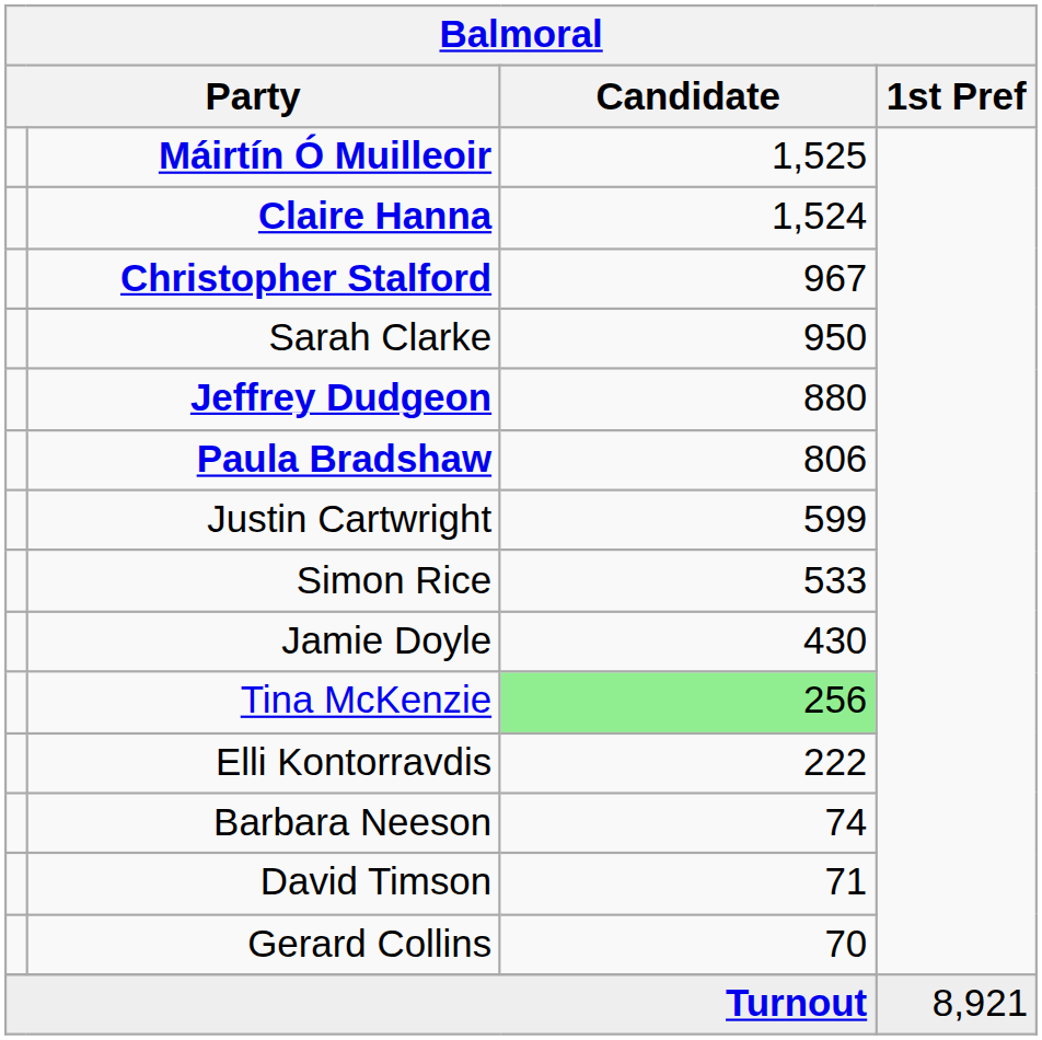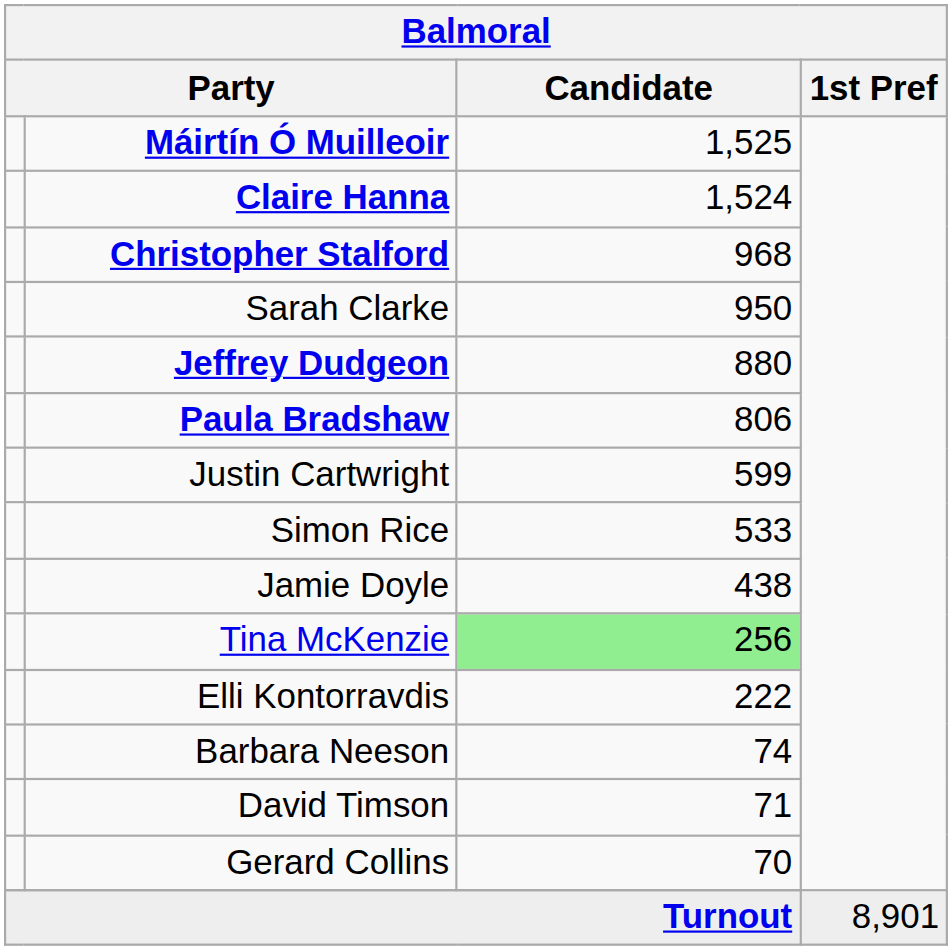 <table class="wikitable">
 <tr>
 <th colspan="4" align="center"><a href='#'>Balmoral</a></th>
 </tr>
 <tr>
 <th colspan="2" align="center" width=200>Party</th>
 <th width=150>Candidate</th>
 <th width=60>1st Pref</th>
 </tr>
 <tr>
 <td></td>
 <td align="right"><strong><a href='#'>Máirtín Ó Muilleoir</a></strong></td>
 <td align="right">1,525</td>
 </tr>
 <tr>
 <td></td>
 <td align="right"><strong><a href='#'>Claire Hanna</a></strong></td>
 <td align="right">1,524</td>
 </tr>
 <tr>
 <td></td>
 <td align="right"><strong><a href='#'>Christopher Stalford</a></strong></td>
-<td align="right">967</td>
+<td align="right">968</td>
 </tr>
 <tr>
 <td></td>
 <td align="right">Sarah Clarke</td>
 <td align="right">950</td>
 </tr>
 <tr>
 <td></td>
 <td align="right"><strong><a href='#'>Jeffrey Dudgeon</a></strong></td>
 <td align="right">880</td>
 </tr>
 <tr>
 <td></td>
 <td align="right"><strong><a href='#'>Paula Bradshaw</a></strong></td>
 <td align="right">806</td>
 </tr>
 <tr>
 <td></td>
 <td align="right">Justin Cartwright</td>
 <td align="right">599</td>
 </tr>
 <tr>
 <td></td>
 <td align="right">Simon Rice</td>
 <td align="right">533</td>
 </tr>
 <tr>
 <td></td>
 <td align="right">Jamie Doyle</td>
-<td align="right">430</td>
+<td align="right">438</td>
 </tr>
 <tr>
 <td></td>
 <td align="right"><a href='#'>Tina McKenzie</a></td>
 <td align="right" style="background: lightgreen;">256</td>
 </tr>
 <tr>
 <td></td>
 <td align="right">Elli Kontorravdis</td>
 <td align="right">222</td>
 </tr>
 <tr>
 <td></td>
 <td align="right">Barbara Neeson</td>
 <td align="right">74</td>
 </tr>
 <tr>
 <td></td>
 <td align="right">David Timson</td>
 <td align="right">71</td>
 </tr>
 <tr>
 <td></td>
 <td align="right">Gerard Collins</td>
 <td align="right">70</td>
 </tr>
 <tr>
 </tr>
 <tr bgcolor="EEEEEE">
 <td colspan=3 align="right"><strong><a href='#'>Turnout</a></strong></td>
-<td align="right">8,921</td>
+<td align="right">8,901</td>
 </tr>
 </table>
